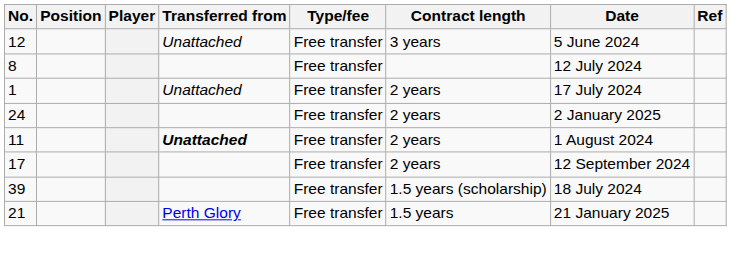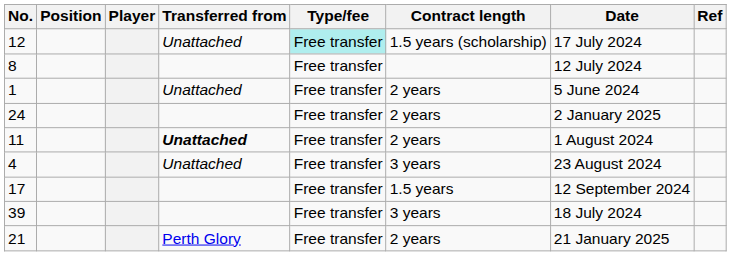 <table class="wikitable plainrowheaders sortable" style="text-align:center; text-align:left">
 <tr>
 <th scope="col">No.</th>
 <th scope="col">Position</th>
 <th scope="col">Player</th>
 <th scope="col">Transferred from</th>
 <th scope="col">Type/fee</th>
 <th scope="col">Contract length</th>
 <th scope="col">Date</th>
 <th scope="col" class="unsortable">Ref</th>
 </tr>
 <tr>
 <td>12</td>
 <td></td>
 <th scope="row"></th>
 <td><em>Unattached</em></td>
-<td>Free transfer</td>
-<td>3 years</td>
-<td>5 June 2024</td>
+<td style="background: paleturquoise;">Free transfer</td>
+<td>1.5 years (scholarship)</td>
+<td>17 July 2024</td>
 <td></td>
 </tr>
 <tr>
 <td>8</td>
 <td></td>
 <th scope="row"></th>
 <td></td>
 <td>Free transfer</td>
 <td></td>
 <td>12 July 2024</td>
 <td></td>
 </tr>
 <tr>
 <td>1</td>
 <td></td>
 <th scope="row"></th>
 <td><em>Unattached</em></td>
 <td>Free transfer</td>
 <td>2 years</td>
-<td>17 July 2024</td>
+<td>5 June 2024</td>
 <td></td>
 </tr>
 <tr>
 <td>24</td>
 <td></td>
 <th scope="row"></th>
 <td></td>
 <td>Free transfer</td>
 <td>2 years</td>
 <td>2 January 2025</td>
 <td></td>
 </tr>
 <tr>
 <td>11</td>
 <td></td>
 <th scope="row"></th>
 <td><strong><em>Unattached</em></strong></td>
 <td>Free transfer</td>
 <td>2 years</td>
 <td>1 August 2024</td>
 <td></td>
 </tr>
 <tr>
+<td>4</td>
+<td></td>
+<th scope="row"></th>
+<td><em>Unattached</em></td>
+<td>Free transfer</td>
+<td>3 years</td>
+<td>23 August 2024</td>
+<td></td>
+</tr>
+<tr>
 <td>17</td>
 <td></td>
 <th scope="row"></th>
 <td></td>
 <td>Free transfer</td>
-<td>2 years</td>
+<td>1.5 years</td>
 <td>12 September 2024</td>
 <td></td>
 </tr>
 <tr>
 <td>39</td>
 <td></td>
 <th scope="row"></th>
 <td></td>
 <td>Free transfer</td>
-<td>1.5 years (scholarship)</td>
+<td>3 years</td>
 <td>18 July 2024</td>
 <td></td>
 </tr>
 <tr>
 <td>21</td>
 <td></td>
 <th scope="row"></th>
 <td><a href='#'>Perth Glory</a></td>
 <td>Free transfer</td>
-<td>1.5 years</td>
+<td>2 years</td>
 <td>21 January 2025</td>
 <td></td>
 </tr>
 </table>
